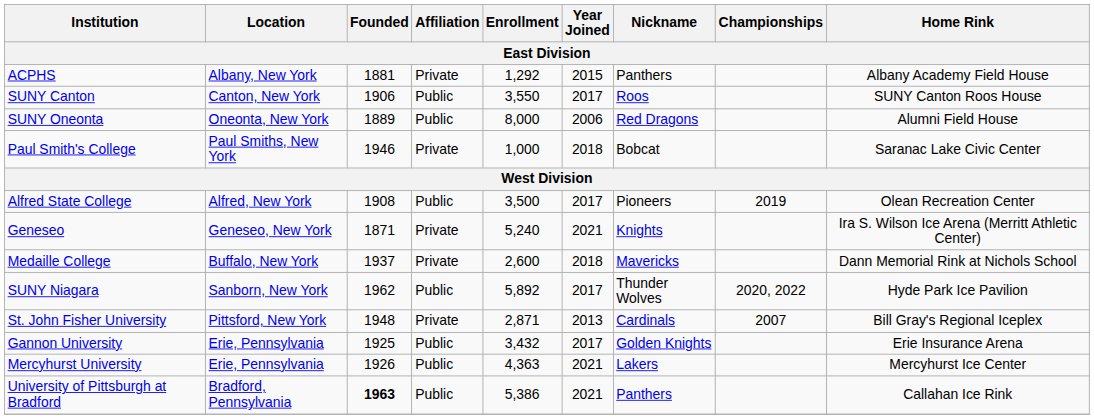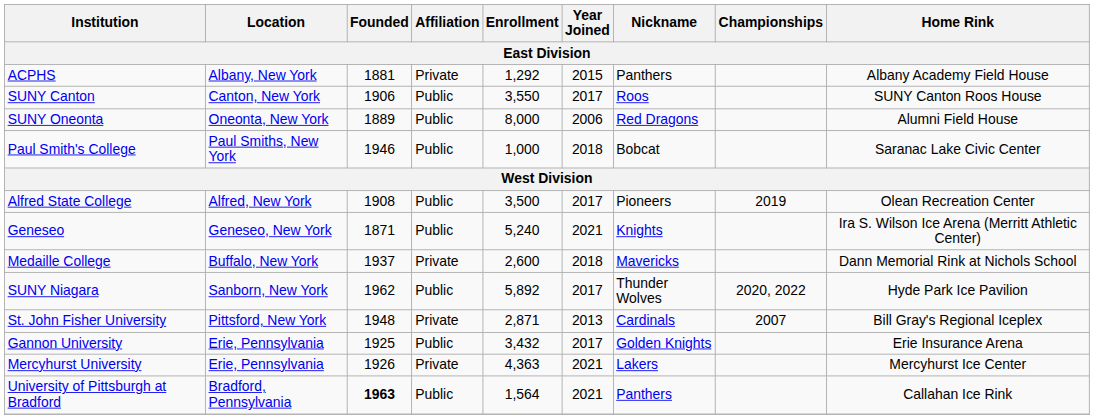 <table class="wikitable sortable">
 <tr>
 <th>Institution</th>
 <th>Location</th>
 <th>Founded</th>
 <th>Affiliation</th>
 <th>Enrollment</th>
 <th>Year<br>Joined</th>
 <th>Nickname</th>
 <th>Championships</th>
 <th>Home Rink</th>
 </tr>
 <tr>
 <th colspan="9">East Division</th>
 </tr>
 <tr>
 <td><a href='#'>ACPHS</a></td>
 <td><a href='#'>Albany, New York</a></td>
 <td align=center>1881</td>
 <td>Private</td>
 <td align=center>1,292</td>
 <td align=center>2015</td>
 <td>Panthers</td>
 <td align=center></td>
 <td align=center>Albany Academy Field House</td>
 </tr>
 <tr>
 <td><a href='#'>SUNY Canton</a></td>
 <td><a href='#'>Canton, New York</a></td>
 <td align="center">1906</td>
 <td>Public</td>
 <td align="center">3,550</td>
 <td align="center">2017</td>
 <td><a href='#'>Roos</a></td>
 <td align="center"></td>
 <td align="center">SUNY Canton Roos House</td>
 </tr>
 <tr>
 <td><a href='#'>SUNY Oneonta</a></td>
 <td><a href='#'>Oneonta, New York</a></td>
 <td align="center">1889</td>
 <td>Public</td>
 <td align="center">8,000</td>
 <td align="center">2006</td>
 <td><a href='#'>Red Dragons</a></td>
 <td align="center"></td>
 <td align="center">Alumni Field House</td>
 </tr>
 <tr>
 <td><a href='#'>Paul Smith's College</a></td>
 <td><a href='#'>Paul Smiths, New York</a></td>
 <td align=center>1946</td>
-<td>Private</td>
+<td>Public</td>
 <td align=center>1,000</td>
 <td align=center>2018</td>
 <td>Bobcat</td>
 <td align=center></td>
 <td align=center>Saranac Lake Civic Center</td>
 </tr>
 <tr>
 <th colspan="9">West Division</th>
 </tr>
 <tr>
 <td><a href='#'>Alfred State College</a></td>
 <td><a href='#'>Alfred, New York</a></td>
 <td align=center>1908</td>
 <td>Public</td>
 <td align=center>3,500</td>
 <td align=center>2017</td>
 <td>Pioneers</td>
 <td align=center>2019</td>
 <td align=center>Olean Recreation Center</td>
 </tr>
 <tr>
 <td><a href='#'>Geneseo</a></td>
 <td><a href='#'>Geneseo, New York</a></td>
 <td align=center>1871</td>
-<td>Private</td>
+<td>Public</td>
 <td align=center>5,240</td>
 <td align=center>2021</td>
 <td><a href='#'>Knights</a></td>
 <td align=center></td>
 <td align=center>Ira S. Wilson Ice Arena (Merritt Athletic Center)</td>
 </tr>
 <tr>
 <td><a href='#'>Medaille College</a></td>
 <td><a href='#'>Buffalo, New York</a></td>
 <td align="center">1937</td>
 <td>Private</td>
 <td align="center">2,600</td>
 <td align="center">2018</td>
 <td><a href='#'>Mavericks</a></td>
 <td align="center"></td>
 <td align="center">Dann Memorial Rink at Nichols School</td>
 </tr>
 <tr>
 <td><a href='#'>SUNY Niagara</a></td>
 <td><a href='#'>Sanborn, New York</a></td>
 <td align=center>1962</td>
 <td>Public</td>
 <td align=center>5,892</td>
 <td align=center>2017</td>
 <td>Thunder Wolves</td>
 <td align=center>2020, 2022</td>
 <td align=center>Hyde Park Ice Pavilion</td>
 </tr>
 <tr>
 <td><a href='#'>St. John Fisher University</a></td>
 <td><a href='#'>Pittsford, New York</a></td>
 <td align=center>1948</td>
 <td>Private</td>
 <td align=center>2,871</td>
 <td align=center>2013</td>
 <td><a href='#'>Cardinals</a></td>
 <td align=center>2007</td>
 <td align=center>Bill Gray's Regional Iceplex</td>
 </tr>
 <tr>
 <td><a href='#'>Gannon University</a></td>
 <td><a href='#'>Erie, Pennsylvania</a></td>
 <td align=center>1925</td>
 <td>Public</td>
 <td align=center>3,432</td>
 <td align=center>2017</td>
 <td><a href='#'>Golden Knights</a></td>
 <td align=center></td>
 <td align=center>Erie Insurance Arena</td>
 </tr>
 <tr>
 <td><a href='#'>Mercyhurst University</a></td>
 <td><a href='#'>Erie, Pennsylvania</a></td>
 <td align=center>1926</td>
-<td>Public</td>
+<td>Private</td>
 <td align=center>4,363</td>
 <td align=center>2021</td>
 <td><a href='#'>Lakers</a></td>
 <td align=center></td>
 <td align=center>Mercyhurst Ice Center</td>
 </tr>
 <tr>
 <td><a href='#'>University of Pittsburgh at Bradford</a></td>
 <td><a href='#'>Bradford, Pennsylvania</a></td>
 <td align=center><strong>1963</strong></td>
 <td>Public</td>
-<td align=center>5,386</td>
+<td align=center>1,564</td>
 <td align=center>2021</td>
 <td><a href='#'>Panthers</a></td>
 <td align=center></td>
 <td align=center>Callahan Ice Rink</td>
 </tr>
 <tr>
 </tr>
 </table>
